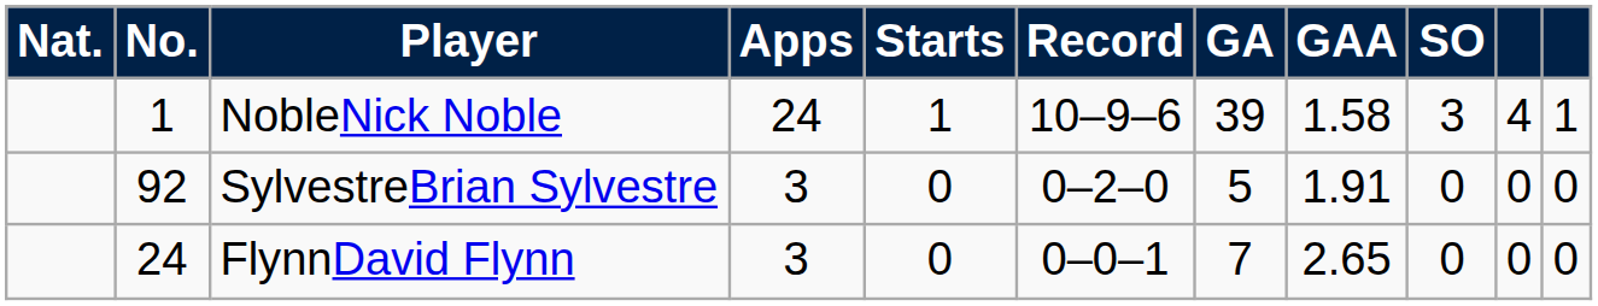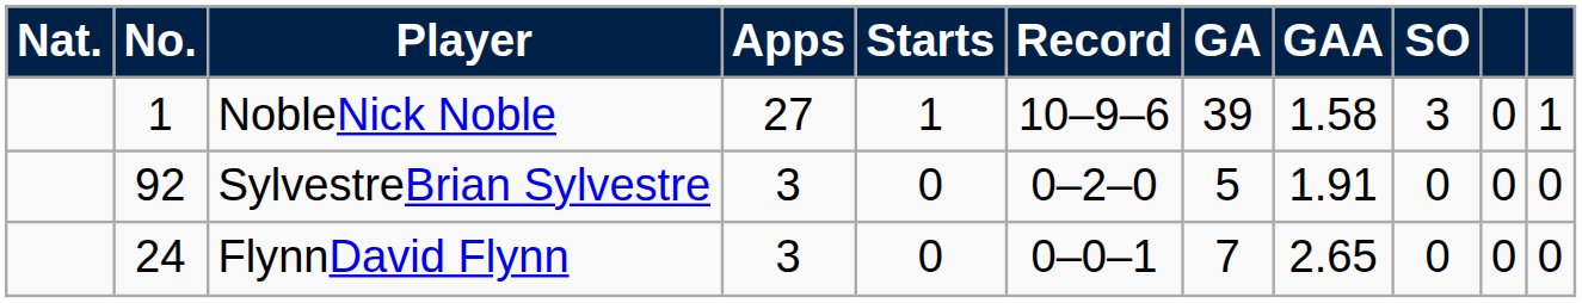 <table class="wikitable plainrowheaders" style="text-align:center">
 <tr>
 <th style="background:#002147; color:#fff; text-align:center;">Nat.</th>
 <th style="background:#002147; color:#fff; text-align:center;">No.</th>
 <th style="background:#002147; color:#fff; text-align:center;">Player</th>
 <th style="background:#002147; color:#fff; text-align:center;">Apps</th>
 <th style="background:#002147; color:#fff; text-align:center;">Starts</th>
 <th style="background:#002147; color:#fff; text-align:center;">Record</th>
 <th style="background:#002147; color:#fff; text-align:center;">GA</th>
 <th style="background:#002147; color:#fff; text-align:center;">GAA</th>
 <th style="background:#002147; color:#fff; text-align:center;">SO</th>
 <th style="background:#002147; color:#fff; text-align:center;"></th>
 <th style="background:#002147; color:#fff; text-align:center;"></th>
 </tr>
 <tr align=center>
 <td></td>
 <td>1</td>
 <td align=left><span>Noble</span><a href='#'>Nick Noble</a></td>
-<td>24</td>
+<td>27</td>
 <td>1</td>
 <td>10–9–6</td>
 <td>39</td>
 <td>1.58</td>
 <td>3</td>
-<td>4</td>
+<td>0</td>
 <td>1</td>
 </tr>
 <tr>
 <td></td>
 <td>92</td>
 <td align=left><span>Sylvestre</span><a href='#'>Brian Sylvestre</a></td>
 <td>3</td>
 <td>0</td>
 <td>0–2–0</td>
 <td>5</td>
 <td>1.91</td>
 <td>0</td>
 <td>0</td>
 <td>0</td>
 </tr>
 <tr>
 <td></td>
 <td>24</td>
 <td align=left><span>Flynn</span><a href='#'>David Flynn</a></td>
 <td>3</td>
 <td>0</td>
 <td>0–0–1</td>
 <td>7</td>
 <td>2.65</td>
 <td>0</td>
 <td>0</td>
 <td>0</td>
 </tr>
 </table>
